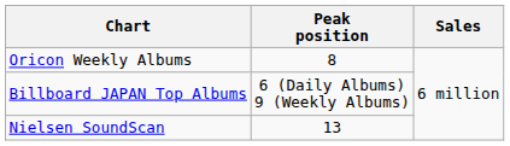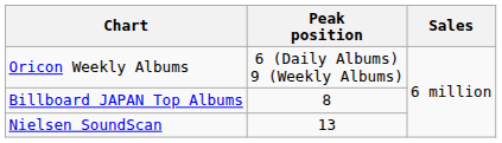 <table class="wikitable">
 <tr>
 <th align="left">Chart</th>
 <th align="center">Peak<br>position</th>
 <th align="center">Sales</th>
 </tr>
 <tr>
 <td align="left"><a href='#'>Oricon</a> Weekly Albums</td>
-<td align="center">8</td>
+<td align="center">6 (Daily Albums)<br>9 (Weekly Albums)</td>
 <td rowspan="3">6 million</td>
 </tr>
 <tr>
 <td align="left"><a href='#'>Billboard JAPAN Top Albums</a></td>
-<td align="center">6 (Daily Albums)<br>9 (Weekly Albums)</td>
+<td align="center">8</td>
 </tr>
 <tr>
 <td align="left"><a href='#'>Nielsen SoundScan</a></td>
 <td align="center">13</td>
 </tr>
 </table>
